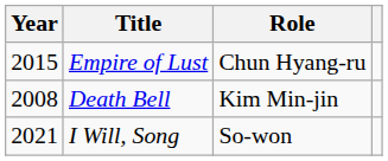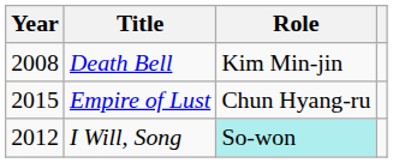 <table class="wikitable plainrowheaders">
 <tr>
 <th scope="col">Year</th>
 <th scope="col">Title</th>
 <th scope="col">Role</th>
 <th scope="col"></th>
 </tr>
 <tr>
+<td>2008</td>
+<td><em><a href='#'>Death Bell</a></em></td>
+<td>Kim Min-jin</td>
+<td></td>
+</tr>
+<tr>
 <td>2015</td>
 <td><em><a href='#'>Empire of Lust</a></em></td>
 <td>Chun Hyang-ru</td>
 <td></td>
 </tr>
 <tr>
-<td>2008</td>
-<td><em><a href='#'>Death Bell</a></em></td>
-<td>Kim Min-jin</td>
-<td></td>
-</tr>
-<tr>
-<td>2021</td>
+<td>2012</td>
 <td><em>I Will, Song</em></td>
-<td>So-won</td>
+<td style="background: paleturquoise;">So-won</td>
 <td></td>
 </tr>
 </table>
